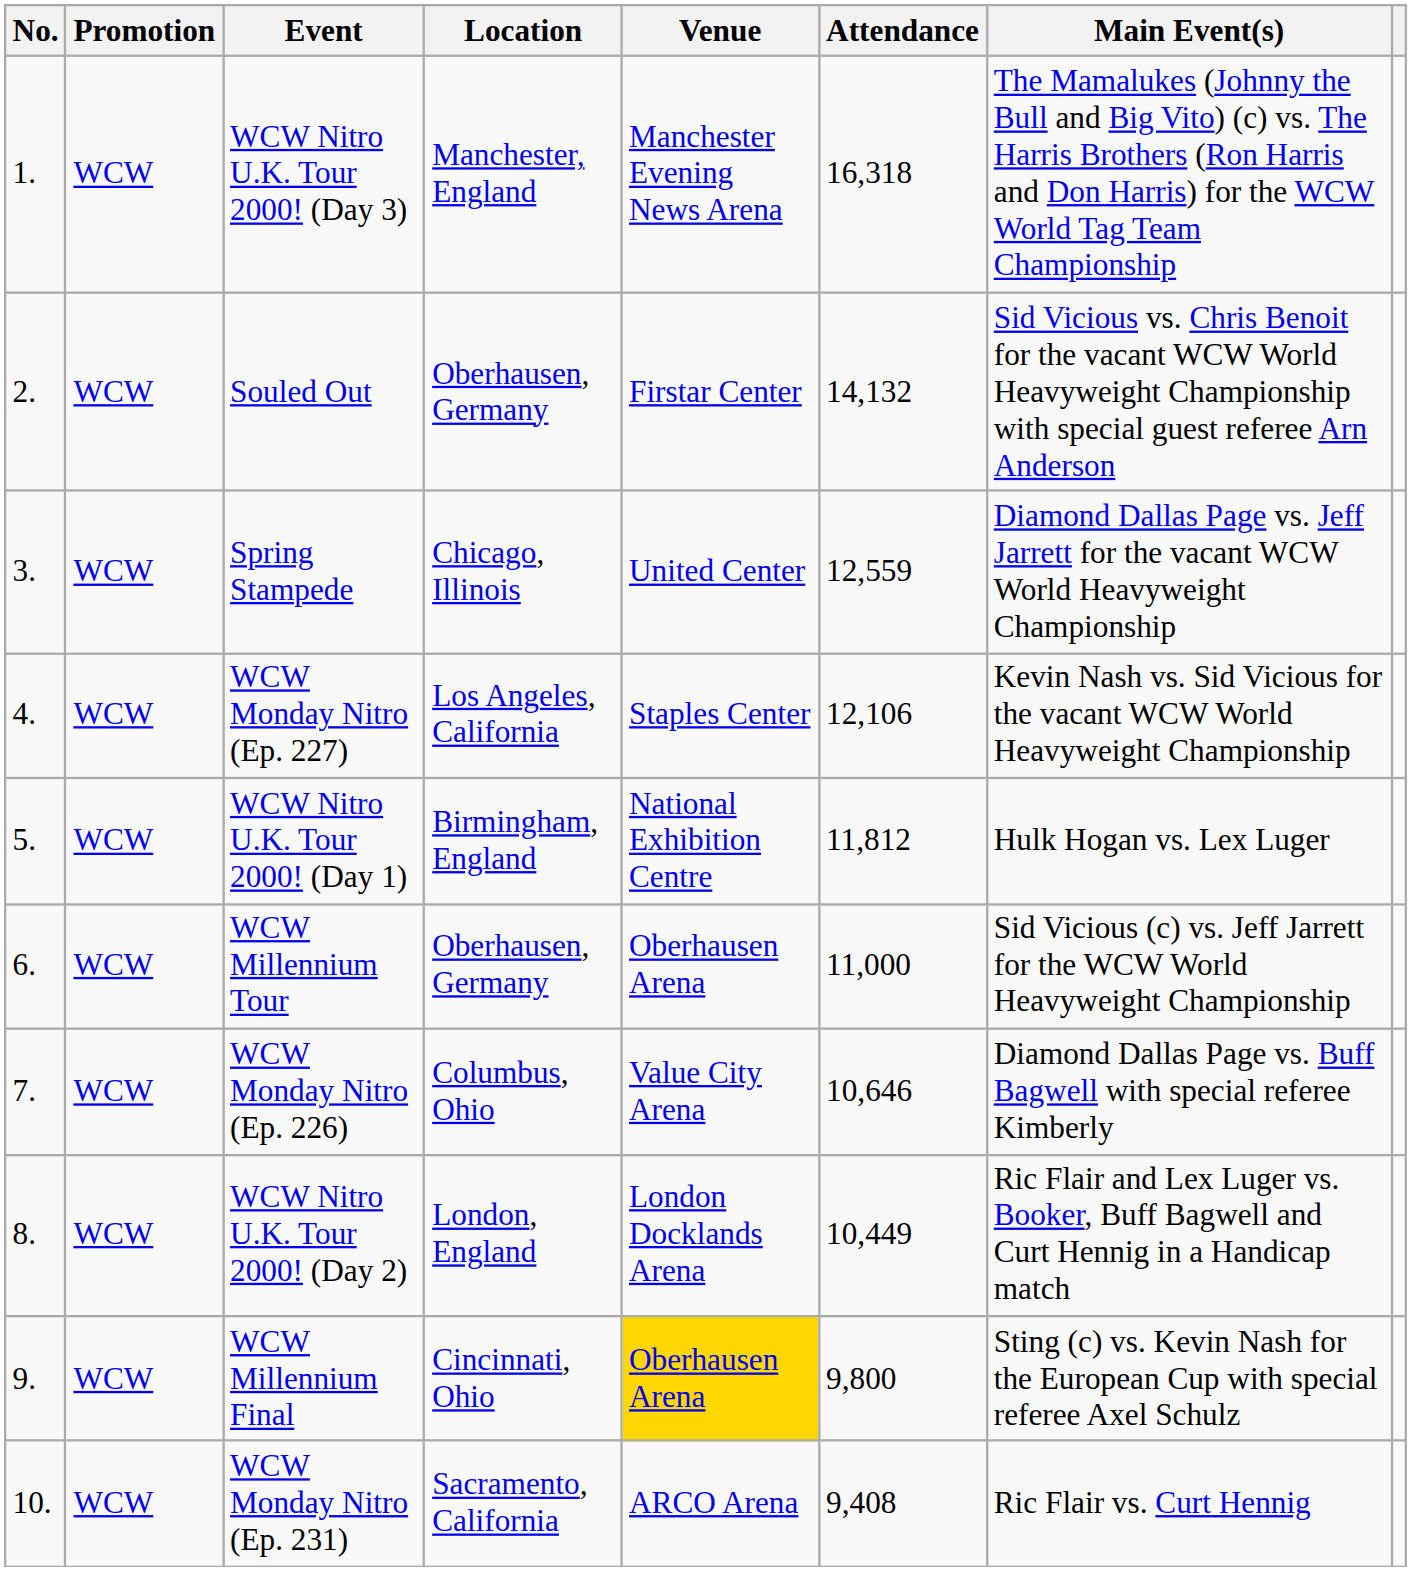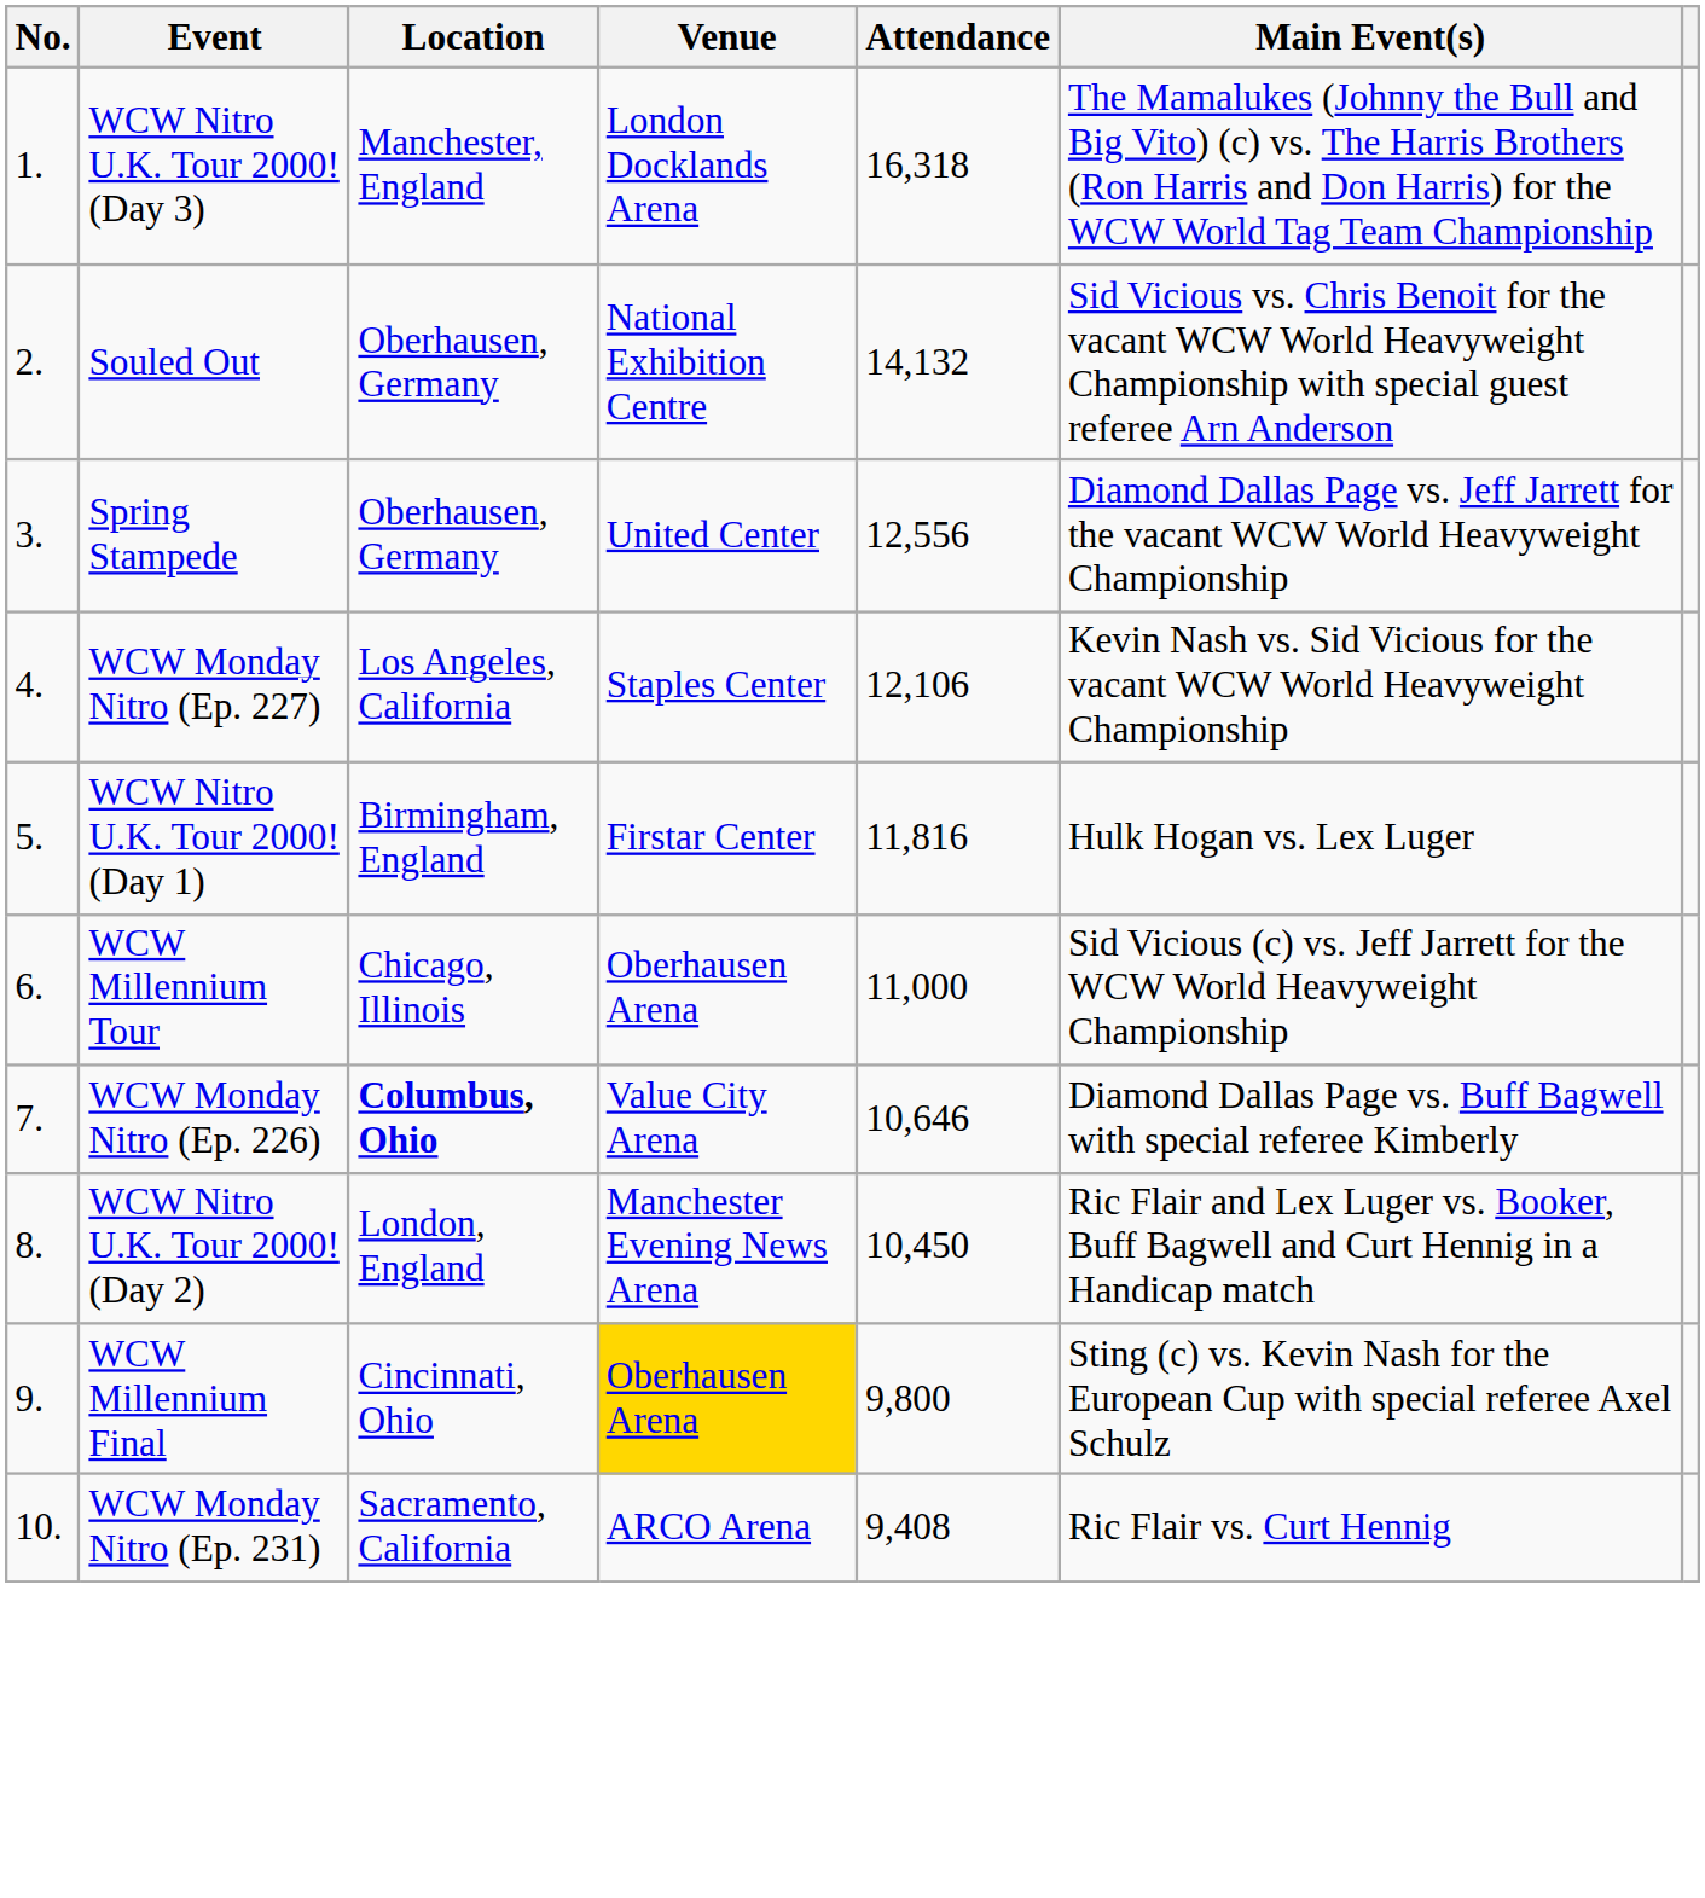 <table class="wikitable sortable" style="font-size:85%;">
 <tr>
 <th>No.</th>
-<th>Promotion</th>
 <th>Event</th>
 <th>Location</th>
 <th>Venue</th>
 <th>Attendance</th>
 <th class=unsortable>Main Event(s)</th>
 <th class=unsortable></th>
 </tr>
 <tr>
 <td>1.</td>
-<td><a href='#'>WCW</a></td>
 <td><a href='#'>WCW Nitro U.K. Tour 2000!</a> (Day 3) <br> </td>
 <td><a href='#'>Manchester, England</a></td>
-<td><a href='#'>Manchester Evening News Arena</a></td>
+<td><a href='#'>London Docklands Arena</a></td>
 <td>16,318</td>
 <td><a href='#'>The Mamalukes</a> (<a href='#'>Johnny the Bull</a> and <a href='#'>Big Vito</a>) (c) vs. <a href='#'>The Harris Brothers</a> (<a href='#'>Ron Harris</a> and <a href='#'>Don Harris</a>) for the <a href='#'>WCW World Tag Team Championship</a></td>
 <td></td>
 </tr>
 <tr>
 <td>2.</td>
-<td><a href='#'>WCW</a></td>
 <td><a href='#'>Souled Out</a> <br> </td>
 <td><a href='#'>Oberhausen</a>, <a href='#'>Germany</a></td>
-<td><a href='#'>Firstar Center</a></td>
+<td><a href='#'>National Exhibition Centre</a></td>
 <td>14,132</td>
 <td><a href='#'>Sid Vicious</a> vs. <a href='#'>Chris Benoit</a> for the vacant WCW World Heavyweight Championship with special guest referee <a href='#'>Arn Anderson</a></td>
 <td></td>
 </tr>
 <tr>
 <td>3.</td>
-<td><a href='#'>WCW</a></td>
 <td><a href='#'>Spring Stampede</a> <br> </td>
-<td><a href='#'>Chicago</a>, <a href='#'>Illinois</a></td>
+<td><a href='#'>Oberhausen</a>, <a href='#'>Germany</a></td>
 <td><a href='#'>United Center</a></td>
-<td>12,559</td>
+<td>12,556</td>
 <td><a href='#'>Diamond Dallas Page</a> vs. <a href='#'>Jeff Jarrett</a> for the vacant WCW World Heavyweight Championship</td>
 <td></td>
 </tr>
 <tr>
 <td>4.</td>
-<td><a href='#'>WCW</a></td>
 <td><a href='#'>WCW Monday Nitro</a> (Ep. 227) <br> </td>
 <td><a href='#'>Los Angeles</a>, <a href='#'>California</a></td>
 <td><a href='#'>Staples Center</a></td>
 <td>12,106</td>
 <td>Kevin Nash vs. Sid Vicious for the vacant WCW World Heavyweight Championship</td>
 <td></td>
 </tr>
 <tr>
 <td>5.</td>
-<td><a href='#'>WCW</a></td>
 <td><a href='#'>WCW Nitro U.K. Tour 2000!</a> (Day 1) <br> </td>
 <td><a href='#'>Birmingham</a>, <a href='#'>England</a></td>
-<td><a href='#'>National Exhibition Centre</a></td>
-<td>11,812</td>
+<td><a href='#'>Firstar Center</a></td>
+<td>11,816</td>
 <td>Hulk Hogan vs. Lex Luger</td>
 <td></td>
 </tr>
 <tr>
 <td>6.</td>
-<td><a href='#'>WCW</a></td>
 <td><a href='#'>WCW Millennium Tour</a> <br> </td>
-<td><a href='#'>Oberhausen</a>, <a href='#'>Germany</a></td>
+<td><a href='#'>Chicago</a>, <a href='#'>Illinois</a></td>
 <td><a href='#'>Oberhausen Arena</a></td>
 <td>11,000</td>
 <td>Sid Vicious (c) vs. Jeff Jarrett for the WCW World Heavyweight Championship</td>
 <td></td>
 </tr>
 <tr>
 <td>7.</td>
-<td><a href='#'>WCW</a></td>
 <td><a href='#'>WCW Monday Nitro</a> (Ep. 226) <br> </td>
-<td><a href='#'>Columbus</a>, <a href='#'>Ohio</a></td>
+<td><strong><a href='#'>Columbus</a>, <a href='#'>Ohio</a></strong></td>
 <td><a href='#'>Value City Arena</a></td>
 <td>10,646</td>
 <td>Diamond Dallas Page vs. <a href='#'>Buff Bagwell</a> with special referee Kimberly</td>
 <td></td>
 </tr>
 <tr>
 <td>8.</td>
-<td><a href='#'>WCW</a></td>
 <td><a href='#'>WCW Nitro U.K. Tour 2000!</a> (Day 2) <br> </td>
 <td><a href='#'>London</a>, <a href='#'>England</a></td>
-<td><a href='#'>London Docklands Arena</a></td>
-<td>10,449</td>
+<td><a href='#'>Manchester Evening News Arena</a></td>
+<td>10,450</td>
 <td>Ric Flair and Lex Luger vs. <a href='#'>Booker</a>, Buff Bagwell and Curt Hennig in a Handicap match</td>
 <td></td>
 </tr>
 <tr>
 <td>9.</td>
-<td><a href='#'>WCW</a></td>
 <td><a href='#'>WCW Millennium Final</a> <br> </td>
 <td><a href='#'>Cincinnati</a>, <a href='#'>Ohio</a></td>
 <td style="background: gold;"><a href='#'>Oberhausen Arena</a></td>
 <td>9,800</td>
 <td>Sting (c) vs. Kevin Nash for the European Cup with special referee Axel Schulz</td>
 <td></td>
 </tr>
 <tr>
 <td>10.</td>
-<td><a href='#'>WCW</a></td>
 <td><a href='#'>WCW Monday Nitro</a> (Ep. 231) <br> </td>
 <td><a href='#'>Sacramento</a>, <a href='#'>California</a></td>
 <td><a href='#'>ARCO Arena</a></td>
 <td>9,408</td>
 <td>Ric Flair vs. <a href='#'>Curt Hennig</a></td>
 <td></td>
 </tr>
 </table>
